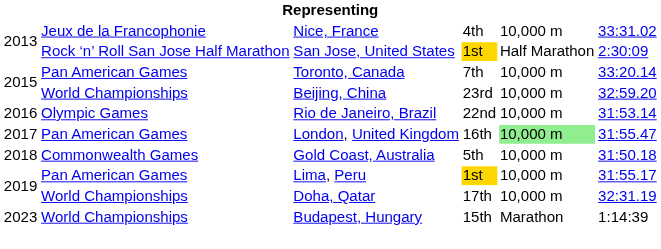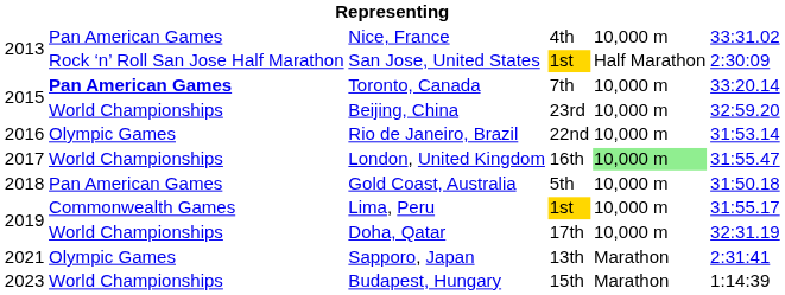 <table>
 <tr>
 <th colspan="6">Representing </th>
 </tr>
 <tr>
 <td rowspan=2>2013</td>
-<td><a href='#'>Jeux de la Francophonie</a></td>
+<td><a href='#'>Pan American Games</a></td>
 <td><a href='#'>Nice, France</a></td>
 <td>4th</td>
 <td>10,000 m</td>
 <td><a href='#'>33:31.02</a></td>
 </tr>
 <tr>
 <td><a href='#'>Rock ‘n’ Roll San Jose Half Marathon</a></td>
 <td><a href='#'>San Jose, United States</a></td>
 <td bgcolor=gold>1st</td>
 <td>Half Marathon</td>
 <td><a href='#'>2:30:09</a></td>
 </tr>
 <tr>
 <td rowspan=2>2015</td>
-<td><a href='#'>Pan American Games</a></td>
+<td><strong><a href='#'>Pan American Games</a></strong></td>
 <td><a href='#'>Toronto, Canada</a></td>
 <td>7th</td>
 <td>10,000 m</td>
 <td><a href='#'>33:20.14</a></td>
 </tr>
 <tr>
 <td><a href='#'>World Championships</a></td>
 <td><a href='#'>Beijing, China</a></td>
 <td>23rd</td>
 <td>10,000 m</td>
 <td><a href='#'>32:59.20</a></td>
 </tr>
 <tr>
 <td>2016</td>
 <td><a href='#'>Olympic Games</a></td>
 <td><a href='#'>Rio de Janeiro, Brazil</a></td>
 <td>22nd</td>
 <td>10,000 m</td>
 <td><a href='#'>31:53.14</a></td>
 </tr>
 <tr>
 <td>2017</td>
-<td><a href='#'>Pan American Games</a></td>
+<td><a href='#'>World Championships</a></td>
 <td><a href='#'>London</a>, <a href='#'>United Kingdom</a></td>
 <td>16th</td>
 <td style="background: lightgreen;">10,000 m</td>
 <td><a href='#'>31:55.47</a></td>
 </tr>
 <tr>
 <td>2018</td>
-<td><a href='#'>Commonwealth Games</a></td>
+<td><a href='#'>Pan American Games</a></td>
 <td><a href='#'>Gold Coast, Australia</a></td>
 <td>5th</td>
 <td>10,000 m</td>
 <td><a href='#'>31:50.18</a></td>
 </tr>
 <tr>
 <td rowspan=2>2019</td>
-<td><a href='#'>Pan American Games</a></td>
+<td><a href='#'>Commonwealth Games</a></td>
 <td><a href='#'>Lima</a>, <a href='#'>Peru</a></td>
 <td bgcolor=gold>1st</td>
 <td>10,000 m</td>
 <td><a href='#'>31:55.17</a></td>
 </tr>
 <tr>
 <td><a href='#'>World Championships</a></td>
 <td><a href='#'>Doha, Qatar</a></td>
 <td>17th</td>
 <td>10,000 m</td>
 <td><a href='#'>32:31.19</a></td>
 </tr>
 <tr>
+<td>2021</td>
+<td><a href='#'>Olympic Games</a></td>
+<td><a href='#'>Sapporo</a>, <a href='#'>Japan</a></td>
+<td>13th</td>
+<td>Marathon</td>
+<td><a href='#'>2:31:41</a></td>
+</tr>
+<tr>
 <td>2023</td>
 <td><a href='#'>World Championships</a></td>
 <td><a href='#'>Budapest, Hungary</a></td>
 <td>15th</td>
 <td>Marathon</td>
 <td>1:14:39</td>
 </tr>
 </table>
